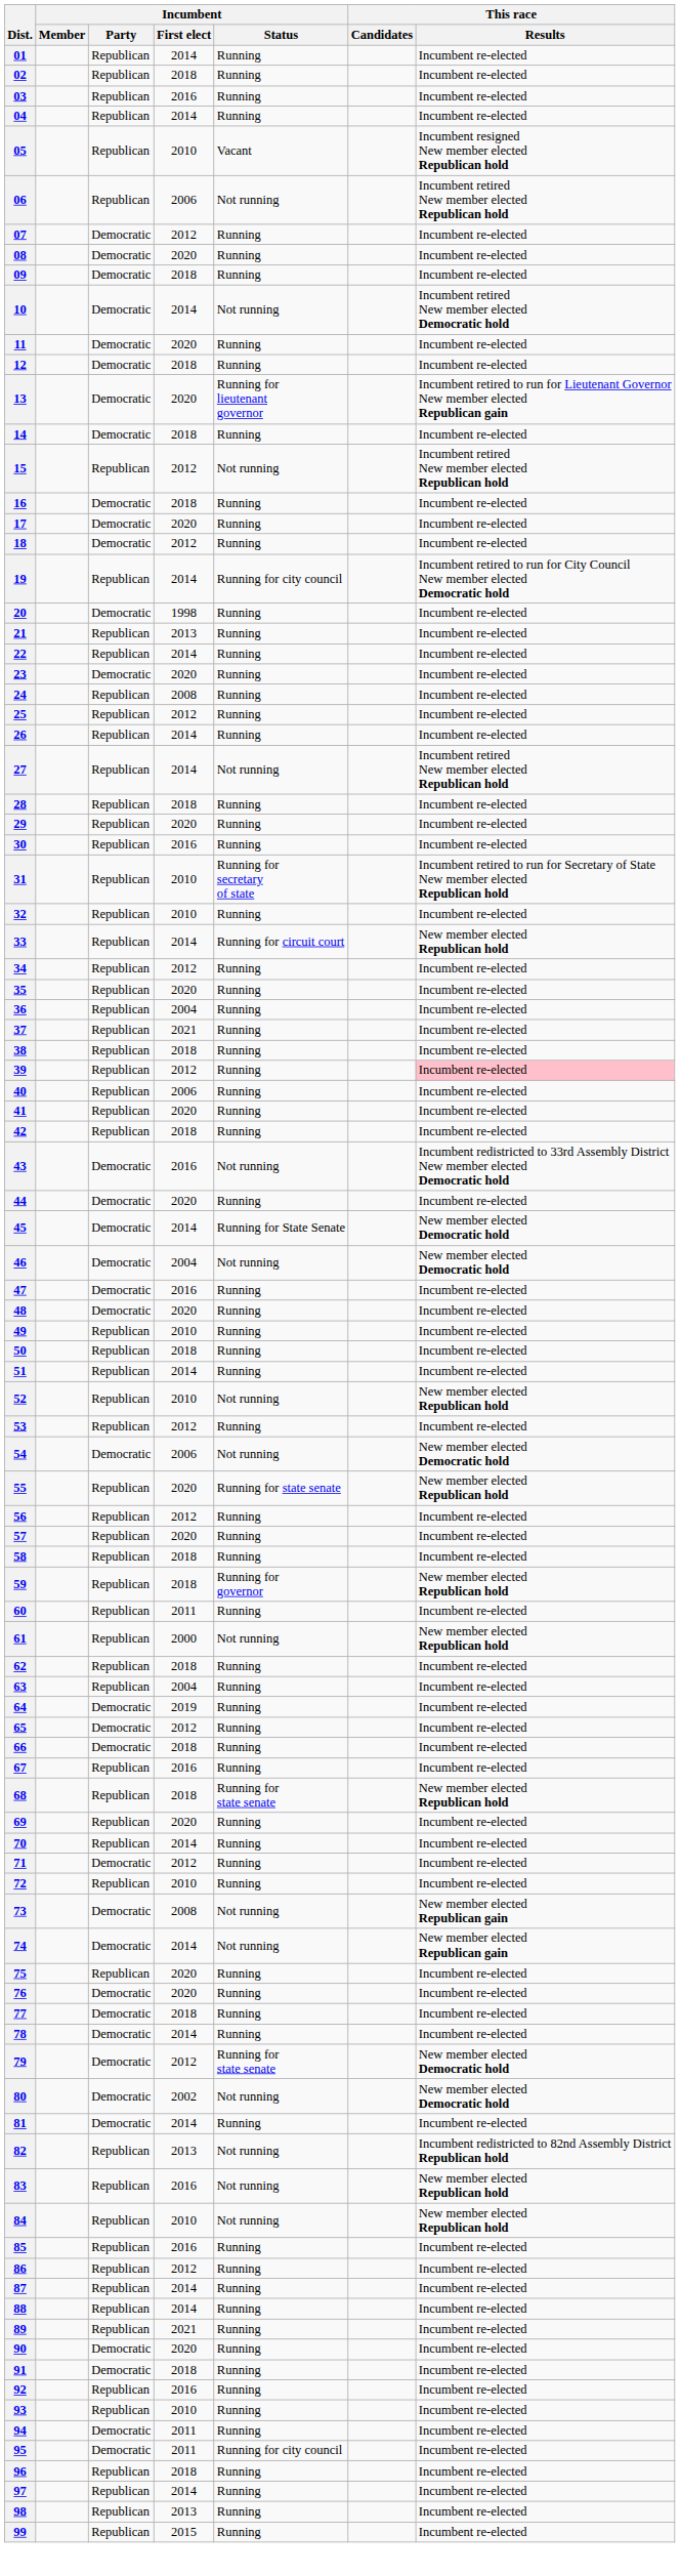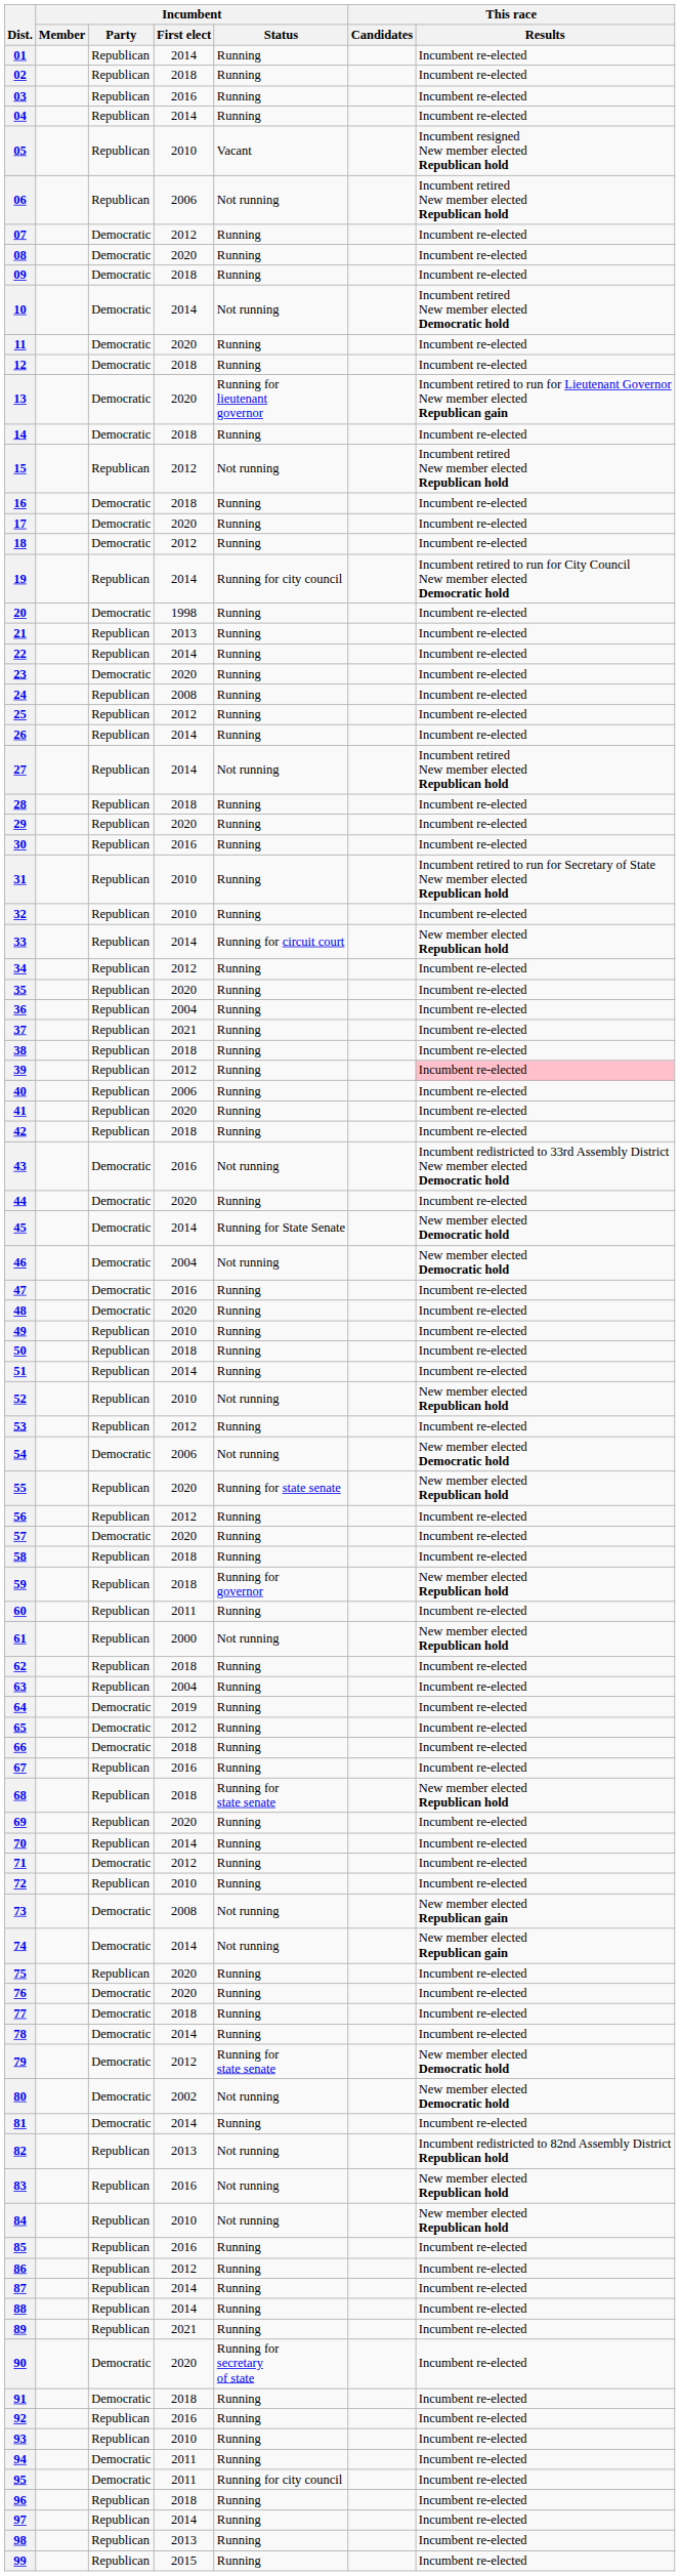 <table class="wikitable sortable">
 <tr valign=bottom>
 <th colspan=1 rowspan=2>Dist.</th>
 <th colspan=4>Incumbent</th>
 <th colspan=3>This race</th>
 </tr>
 <tr valign=bottom>
 <th>Member</th>
 <th>Party</th>
 <th>First elect</th>
 <th>Status</th>
 <th>Candidates</th>
 <th>Results</th>
 </tr>
 <tr>
 <th><a href='#'>01</a></th>
 <td></td>
 <td>Republican</td>
 <td align=center>2014</td>
 <td>Running</td>
 <td nowrap></td>
 <td>Incumbent re-elected</td>
 </tr>
 <tr>
 <th><a href='#'>02</a></th>
 <td></td>
 <td>Republican</td>
 <td align=center>2018</td>
 <td>Running</td>
 <td nowrap></td>
 <td>Incumbent re-elected</td>
 </tr>
 <tr>
 <th><a href='#'>03</a></th>
 <td></td>
 <td>Republican</td>
 <td align=center>2016</td>
 <td>Running</td>
 <td nowrap></td>
 <td>Incumbent re-elected</td>
 </tr>
 <tr>
 <th><a href='#'>04</a></th>
 <td></td>
 <td>Republican</td>
 <td align=center>2014</td>
 <td>Running</td>
 <td nowrap></td>
 <td>Incumbent re-elected</td>
 </tr>
 <tr>
 <th><a href='#'>05</a></th>
 <td></td>
 <td>Republican</td>
 <td align=center>2010</td>
 <td>Vacant</td>
 <td nowrap></td>
 <td>Incumbent resigned<br>New member elected<br><strong>Republican hold</strong></td>
 </tr>
 <tr>
 <th><a href='#'>06</a></th>
 <td></td>
 <td>Republican</td>
 <td align=center>2006</td>
 <td>Not running</td>
 <td nowrap></td>
 <td>Incumbent retired<br>New member elected<br><strong>Republican hold</strong></td>
 </tr>
 <tr>
 <th><a href='#'>07</a></th>
 <td></td>
 <td>Democratic</td>
 <td align=center>2012</td>
 <td>Running</td>
 <td nowrap></td>
 <td>Incumbent re-elected</td>
 </tr>
 <tr>
 <th><a href='#'>08</a></th>
 <td></td>
 <td>Democratic</td>
 <td align=center>2020</td>
 <td>Running</td>
 <td nowrap></td>
 <td>Incumbent re-elected</td>
 </tr>
 <tr>
 <th><a href='#'>09</a></th>
 <td></td>
 <td>Democratic</td>
 <td align=center>2018</td>
 <td>Running</td>
 <td nowrap></td>
 <td>Incumbent re-elected</td>
 </tr>
 <tr>
 <th><a href='#'>10</a></th>
 <td></td>
 <td>Democratic</td>
 <td align=center>2014</td>
 <td>Not running</td>
 <td nowrap></td>
 <td>Incumbent retired<br>New member elected<br><strong>Democratic hold</strong></td>
 </tr>
 <tr>
 <th><a href='#'>11</a></th>
 <td></td>
 <td>Democratic</td>
 <td align=center>2020</td>
 <td>Running</td>
 <td nowrap></td>
 <td>Incumbent re-elected</td>
 </tr>
 <tr>
 <th><a href='#'>12</a></th>
 <td></td>
 <td>Democratic</td>
 <td align=center>2018</td>
 <td>Running</td>
 <td nowrap></td>
 <td>Incumbent re-elected</td>
 </tr>
 <tr>
 <th><a href='#'>13</a></th>
 <td></td>
 <td>Democratic</td>
 <td align=center>2020</td>
 <td>Running for<br><a href='#'>lieutenant<br>governor</a></td>
 <td nowrap></td>
 <td>Incumbent retired to run for <a href='#'>Lieutenant Governor</a> <br>New member elected<br><strong>Republican gain</strong></td>
 </tr>
 <tr>
 <th><a href='#'>14</a></th>
 <td></td>
 <td>Democratic</td>
 <td align=center>2018</td>
 <td>Running</td>
 <td nowrap></td>
 <td>Incumbent re-elected</td>
 </tr>
 <tr>
 <th><a href='#'>15</a></th>
 <td></td>
 <td>Republican</td>
 <td align=center>2012</td>
 <td>Not running</td>
 <td nowrap></td>
 <td>Incumbent retired<br>New member elected<br><strong>Republican hold</strong></td>
 </tr>
 <tr>
 <th><a href='#'>16</a></th>
 <td></td>
 <td>Democratic</td>
 <td align=center>2018</td>
 <td>Running</td>
 <td nowrap></td>
 <td>Incumbent re-elected</td>
 </tr>
 <tr>
 <th><a href='#'>17</a></th>
 <td></td>
 <td>Democratic</td>
 <td align=center>2020</td>
 <td>Running</td>
 <td nowrap></td>
 <td>Incumbent re-elected</td>
 </tr>
 <tr>
 <th><a href='#'>18</a></th>
 <td></td>
 <td>Democratic</td>
 <td align=center>2012</td>
 <td>Running</td>
 <td nowrap></td>
 <td>Incumbent re-elected</td>
 </tr>
 <tr>
 <th><a href='#'>19</a></th>
 <td></td>
 <td>Republican</td>
 <td align=center>2014</td>
 <td>Running for city council</td>
 <td nowrap></td>
 <td>Incumbent retired to run for City Council<br>New member elected<br><strong>Democratic hold</strong></td>
 </tr>
 <tr>
 <th><a href='#'>20</a></th>
 <td></td>
 <td>Democratic</td>
 <td align=center>1998</td>
 <td>Running</td>
 <td nowrap></td>
 <td>Incumbent re-elected</td>
 </tr>
 <tr>
 <th><a href='#'>21</a></th>
 <td></td>
 <td>Republican</td>
 <td align=center>2013</td>
 <td>Running</td>
 <td nowrap></td>
 <td>Incumbent re-elected</td>
 </tr>
 <tr>
 <th><a href='#'>22</a></th>
 <td></td>
 <td>Republican</td>
 <td align=center>2014</td>
 <td>Running</td>
 <td nowrap></td>
 <td>Incumbent re-elected</td>
 </tr>
 <tr>
 <th><a href='#'>23</a></th>
 <td></td>
 <td>Democratic</td>
 <td align=center>2020</td>
 <td>Running</td>
 <td nowrap></td>
 <td>Incumbent re-elected</td>
 </tr>
 <tr>
 <th><a href='#'>24</a></th>
 <td></td>
 <td>Republican</td>
 <td align=center>2008</td>
 <td>Running</td>
 <td nowrap></td>
 <td>Incumbent re-elected</td>
 </tr>
 <tr>
 <th><a href='#'>25</a></th>
 <td></td>
 <td>Republican</td>
 <td align=center>2012</td>
 <td>Running</td>
 <td nowrap></td>
 <td>Incumbent re-elected</td>
 </tr>
 <tr>
 <th><a href='#'>26</a></th>
 <td></td>
 <td>Republican</td>
 <td align=center>2014</td>
 <td>Running</td>
 <td nowrap></td>
 <td>Incumbent re-elected</td>
 </tr>
 <tr>
 <th><a href='#'>27</a></th>
 <td></td>
 <td>Republican</td>
 <td align=center>2014</td>
 <td>Not running</td>
 <td nowrap></td>
 <td>Incumbent retired<br>New member elected<br><strong>Republican hold</strong></td>
 </tr>
 <tr>
 <th><a href='#'>28</a></th>
 <td></td>
 <td>Republican</td>
 <td align=center>2018</td>
 <td>Running</td>
 <td nowrap></td>
 <td>Incumbent re-elected</td>
 </tr>
 <tr>
 <th><a href='#'>29</a></th>
 <td></td>
 <td>Republican</td>
 <td align=center>2020</td>
 <td>Running</td>
 <td nowrap></td>
 <td>Incumbent re-elected</td>
 </tr>
 <tr>
 <th><a href='#'>30</a></th>
 <td></td>
 <td>Republican</td>
 <td align=center>2016</td>
 <td>Running</td>
 <td nowrap></td>
 <td>Incumbent re-elected</td>
 </tr>
 <tr>
 <th><a href='#'>31</a></th>
 <td></td>
 <td>Republican</td>
 <td align=center>2010</td>
-<td>Running for<br><a href='#'>secretary<br>of state</a></td>
+<td>Running</td>
 <td nowrap></td>
 <td>Incumbent retired to run for Secretary of State<br>New member elected<br><strong>Republican hold</strong></td>
 </tr>
 <tr>
 <th><a href='#'>32</a></th>
 <td></td>
 <td>Republican</td>
 <td align=center>2010</td>
 <td>Running</td>
 <td nowrap></td>
 <td>Incumbent re-elected</td>
 </tr>
 <tr>
 <th><a href='#'>33</a></th>
 <td></td>
 <td>Republican</td>
 <td align=center>2014</td>
 <td>Running for <a href='#'>circuit court</a></td>
 <td nowrap></td>
 <td>New member elected<br><strong>Republican hold</strong></td>
 </tr>
 <tr>
 <th><a href='#'>34</a></th>
 <td></td>
 <td>Republican</td>
 <td align=center>2012</td>
 <td>Running</td>
 <td nowrap></td>
 <td>Incumbent re-elected</td>
 </tr>
 <tr>
 <th><a href='#'>35</a></th>
 <td></td>
 <td>Republican</td>
 <td align=center>2020</td>
 <td>Running</td>
 <td nowrap></td>
 <td>Incumbent re-elected</td>
 </tr>
 <tr>
 <th><a href='#'>36</a></th>
 <td></td>
 <td>Republican</td>
 <td align=center>2004</td>
 <td>Running</td>
 <td nowrap></td>
 <td>Incumbent re-elected</td>
 </tr>
 <tr>
 <th><a href='#'>37</a></th>
 <td></td>
 <td>Republican</td>
 <td align=center>2021</td>
 <td>Running</td>
 <td nowrap></td>
 <td>Incumbent re-elected</td>
 </tr>
 <tr>
 <th><a href='#'>38</a></th>
 <td></td>
 <td>Republican</td>
 <td align=center>2018</td>
 <td>Running</td>
 <td nowrap></td>
 <td>Incumbent re-elected</td>
 </tr>
 <tr>
 <th><a href='#'>39</a></th>
 <td></td>
 <td>Republican</td>
 <td align=center>2012</td>
 <td>Running</td>
 <td nowrap></td>
 <td style="background: pink;">Incumbent re-elected</td>
 </tr>
 <tr>
 <th><a href='#'>40</a></th>
 <td></td>
 <td>Republican</td>
 <td align=center>2006</td>
 <td>Running</td>
 <td nowrap></td>
 <td>Incumbent re-elected</td>
 </tr>
 <tr>
 <th><a href='#'>41</a></th>
 <td></td>
 <td>Republican</td>
 <td align=center>2020</td>
 <td>Running</td>
 <td nowrap></td>
 <td>Incumbent re-elected</td>
 </tr>
 <tr>
 <th><a href='#'>42</a></th>
 <td></td>
 <td>Republican</td>
 <td align=center>2018 </td>
 <td>Running</td>
 <td nowrap></td>
 <td>Incumbent re-elected</td>
 </tr>
 <tr>
 <th><a href='#'>43</a></th>
 <td></td>
 <td>Democratic</td>
 <td align=center>2016</td>
 <td>Not running</td>
 <td nowrap></td>
 <td>Incumbent redistricted to 33rd Assembly District<br>New member elected<br><strong>Democratic hold</strong></td>
 </tr>
 <tr>
 <th><a href='#'>44</a></th>
 <td></td>
 <td>Democratic</td>
 <td align=center>2020</td>
 <td>Running</td>
 <td nowrap></td>
 <td>Incumbent re-elected</td>
 </tr>
 <tr>
 <th><a href='#'>45</a></th>
 <td></td>
 <td>Democratic</td>
 <td align=center>2014</td>
 <td>Running for State Senate</td>
 <td nowrap></td>
 <td>New member elected<br><strong>Democratic hold</strong></td>
 </tr>
 <tr>
 <th><a href='#'>46</a></th>
 <td></td>
 <td>Democratic</td>
 <td align=center>2004</td>
 <td>Not running</td>
 <td nowrap></td>
 <td>New member elected<br><strong>Democratic hold</strong></td>
 </tr>
 <tr>
 <th><a href='#'>47</a></th>
 <td></td>
 <td>Democratic</td>
 <td align=center>2016</td>
 <td>Running</td>
 <td nowrap></td>
 <td>Incumbent re-elected</td>
 </tr>
 <tr>
 <th><a href='#'>48</a></th>
 <td></td>
 <td>Democratic</td>
 <td align=center>2020</td>
 <td>Running</td>
 <td nowrap></td>
 <td>Incumbent re-elected</td>
 </tr>
 <tr>
 <th><a href='#'>49</a></th>
 <td></td>
 <td>Republican</td>
 <td align=center>2010</td>
 <td>Running</td>
 <td nowrap></td>
 <td>Incumbent re-elected</td>
 </tr>
 <tr>
 <th><a href='#'>50</a></th>
 <td></td>
 <td>Republican</td>
 <td align=center>2018</td>
 <td>Running</td>
 <td nowrap></td>
 <td>Incumbent re-elected</td>
 </tr>
 <tr>
 <th><a href='#'>51</a></th>
 <td></td>
 <td>Republican</td>
 <td align=center>2014</td>
 <td>Running</td>
 <td nowrap></td>
 <td>Incumbent re-elected</td>
 </tr>
 <tr>
 <th><a href='#'>52</a></th>
 <td></td>
 <td>Republican</td>
 <td align=center>2010</td>
 <td>Not running</td>
 <td nowrap></td>
 <td>New member elected<br><strong>Republican hold</strong></td>
 </tr>
 <tr>
 <th><a href='#'>53</a></th>
 <td></td>
 <td>Republican</td>
 <td align=center>2012</td>
 <td>Running</td>
 <td nowrap></td>
 <td>Incumbent re-elected</td>
 </tr>
 <tr>
 <th><a href='#'>54</a></th>
 <td></td>
 <td>Democratic</td>
 <td align=center>2006</td>
 <td>Not running</td>
 <td nowrap></td>
 <td>New member elected<br><strong>Democratic hold</strong></td>
 </tr>
 <tr>
 <th><a href='#'>55</a></th>
 <td></td>
 <td>Republican</td>
 <td align=center>2020</td>
 <td>Running for <a href='#'>state senate</a></td>
 <td nowrap></td>
 <td>New member elected<br><strong>Republican hold</strong></td>
 </tr>
 <tr>
 <th><a href='#'>56</a></th>
 <td></td>
 <td>Republican</td>
 <td align=center>2012</td>
 <td>Running</td>
 <td nowrap></td>
 <td>Incumbent re-elected</td>
 </tr>
 <tr>
 <th><a href='#'>57</a></th>
 <td></td>
-<td>Republican</td>
+<td>Democratic</td>
 <td align=center>2020</td>
 <td>Running</td>
 <td nowrap></td>
 <td>Incumbent re-elected</td>
 </tr>
 <tr>
 <th><a href='#'>58</a></th>
 <td></td>
 <td>Republican</td>
 <td align=center>2018</td>
 <td>Running</td>
 <td nowrap></td>
 <td>Incumbent re-elected</td>
 </tr>
 <tr>
 <th><a href='#'>59</a></th>
 <td></td>
 <td>Republican</td>
 <td align=center>2018</td>
 <td>Running for<br><a href='#'>governor</a></td>
 <td nowrap></td>
 <td>New member elected<br><strong>Republican hold</strong></td>
 </tr>
 <tr>
 <th><a href='#'>60</a></th>
 <td></td>
 <td>Republican</td>
 <td align=center>2011</td>
 <td>Running</td>
 <td nowrap></td>
 <td>Incumbent re-elected</td>
 </tr>
 <tr>
 <th><a href='#'>61</a></th>
 <td></td>
 <td>Republican</td>
 <td align=center>2000</td>
 <td>Not running</td>
 <td nowrap></td>
 <td>New member elected<br><strong>Republican hold</strong></td>
 </tr>
 <tr>
 <th><a href='#'>62</a></th>
 <td></td>
 <td>Republican</td>
 <td align=center>2018</td>
 <td>Running</td>
 <td nowrap></td>
 <td>Incumbent re-elected</td>
 </tr>
 <tr>
 <th><a href='#'>63</a></th>
 <td></td>
 <td>Republican</td>
 <td align=center>2004</td>
 <td>Running</td>
 <td nowrap></td>
 <td>Incumbent re-elected</td>
 </tr>
 <tr>
 <th><a href='#'>64</a></th>
 <td></td>
 <td>Democratic</td>
 <td align=center>2019</td>
 <td>Running</td>
 <td nowrap></td>
 <td>Incumbent re-elected</td>
 </tr>
 <tr>
 <th><a href='#'>65</a></th>
 <td></td>
 <td>Democratic</td>
 <td align=center>2012</td>
 <td>Running</td>
 <td nowrap></td>
 <td>Incumbent re-elected</td>
 </tr>
 <tr>
 <th><a href='#'>66</a></th>
 <td></td>
 <td>Democratic</td>
 <td align=center>2018</td>
 <td>Running</td>
 <td nowrap></td>
 <td>Incumbent re-elected</td>
 </tr>
 <tr>
 <th><a href='#'>67</a></th>
 <td></td>
 <td>Republican</td>
 <td align=center>2016</td>
 <td>Running</td>
 <td nowrap></td>
 <td>Incumbent re-elected</td>
 </tr>
 <tr>
 <th><a href='#'>68</a></th>
 <td></td>
 <td>Republican</td>
 <td align=center>2018</td>
 <td>Running for<br><a href='#'>state senate</a></td>
 <td nowrap></td>
 <td>New member elected<br><strong>Republican hold</strong></td>
 </tr>
 <tr>
 <th><a href='#'>69</a></th>
 <td></td>
 <td>Republican</td>
 <td align=center>2020</td>
 <td>Running</td>
 <td nowrap></td>
 <td>Incumbent re-elected</td>
 </tr>
 <tr>
 <th><a href='#'>70</a></th>
 <td></td>
 <td>Republican</td>
 <td align=center>2014</td>
 <td>Running</td>
 <td nowrap></td>
 <td>Incumbent re-elected</td>
 </tr>
 <tr>
 <th><a href='#'>71</a></th>
 <td></td>
 <td>Democratic</td>
 <td align=center>2012</td>
 <td>Running</td>
 <td nowrap></td>
 <td>Incumbent re-elected</td>
 </tr>
 <tr>
 <th><a href='#'>72</a></th>
 <td></td>
 <td>Republican</td>
 <td align=center>2010</td>
 <td>Running</td>
 <td nowrap></td>
 <td>Incumbent re-elected</td>
 </tr>
 <tr>
 <th><a href='#'>73</a></th>
 <td></td>
 <td>Democratic</td>
 <td align=center>2008</td>
 <td>Not running</td>
 <td nowrap></td>
 <td>New member elected<br><strong>Republican gain</strong></td>
 </tr>
 <tr>
 <th><a href='#'>74</a></th>
 <td></td>
 <td>Democratic</td>
 <td align=center>2014</td>
 <td>Not running</td>
 <td nowrap></td>
 <td>New member elected<br><strong>Republican gain</strong></td>
 </tr>
 <tr>
 <th><a href='#'>75</a></th>
 <td></td>
 <td>Republican</td>
 <td align=center>2020</td>
 <td>Running</td>
 <td nowrap></td>
 <td>Incumbent re-elected</td>
 </tr>
 <tr>
 <th><a href='#'>76</a></th>
 <td></td>
 <td>Democratic</td>
 <td align=center>2020</td>
 <td>Running</td>
 <td nowrap></td>
 <td>Incumbent re-elected</td>
 </tr>
 <tr>
 <th><a href='#'>77</a></th>
 <td></td>
 <td>Democratic</td>
 <td align=center>2018</td>
 <td>Running</td>
 <td nowrap></td>
 <td>Incumbent re-elected</td>
 </tr>
 <tr>
 <th><a href='#'>78</a></th>
 <td></td>
 <td>Democratic</td>
 <td align=center>2014</td>
 <td>Running</td>
 <td nowrap></td>
 <td>Incumbent re-elected</td>
 </tr>
 <tr>
 <th><a href='#'>79</a></th>
 <td></td>
 <td>Democratic</td>
 <td align=center>2012</td>
 <td>Running for<br><a href='#'>state senate</a></td>
 <td nowrap></td>
 <td>New member elected<br><strong>Democratic hold</strong></td>
 </tr>
 <tr>
 <th><a href='#'>80</a></th>
 <td></td>
 <td>Democratic</td>
 <td align=center>2002</td>
 <td>Not running</td>
 <td nowrap></td>
 <td>New member elected<br><strong>Democratic hold</strong></td>
 </tr>
 <tr>
 <th><a href='#'>81</a></th>
 <td></td>
 <td>Democratic</td>
 <td align=center>2014</td>
 <td>Running</td>
 <td nowrap></td>
 <td>Incumbent re-elected</td>
 </tr>
 <tr>
 <th><a href='#'>82</a></th>
 <td></td>
 <td>Republican</td>
 <td align=center>2013</td>
 <td>Not running</td>
 <td nowrap></td>
 <td>Incumbent redistricted to 82nd Assembly District<br><strong>Republican hold</strong></td>
 </tr>
 <tr>
 <th><a href='#'>83</a></th>
 <td></td>
 <td>Republican</td>
 <td align=center>2016</td>
 <td>Not running</td>
 <td nowrap></td>
 <td>New member elected<br><strong>Republican hold</strong></td>
 </tr>
 <tr>
 <th><a href='#'>84</a></th>
 <td></td>
 <td>Republican</td>
 <td align=center>2010</td>
 <td>Not running</td>
 <td nowrap></td>
 <td>New member elected<br><strong>Republican hold</strong></td>
 </tr>
 <tr>
 <th><a href='#'>85</a></th>
 <td></td>
 <td>Republican</td>
 <td align=center>2016</td>
 <td>Running</td>
 <td nowrap></td>
 <td>Incumbent re-elected</td>
 </tr>
 <tr>
 <th><a href='#'>86</a></th>
 <td></td>
 <td>Republican</td>
 <td align=center>2012</td>
 <td>Running</td>
 <td nowrap></td>
 <td>Incumbent re-elected</td>
 </tr>
 <tr>
 <th><a href='#'>87</a></th>
 <td></td>
 <td>Republican</td>
 <td align=center>2014</td>
 <td>Running</td>
 <td nowrap></td>
 <td>Incumbent re-elected</td>
 </tr>
 <tr>
 <th><a href='#'>88</a></th>
 <td></td>
 <td>Republican</td>
 <td align=center>2014</td>
 <td>Running</td>
 <td nowrap></td>
 <td>Incumbent re-elected</td>
 </tr>
 <tr>
 <th><a href='#'>89</a></th>
 <td></td>
 <td>Republican</td>
 <td align=center>2021</td>
 <td>Running</td>
 <td nowrap></td>
 <td>Incumbent re-elected</td>
 </tr>
 <tr>
 <th><a href='#'>90</a></th>
 <td></td>
 <td>Democratic</td>
 <td align=center>2020</td>
-<td>Running</td>
+<td>Running for<br><a href='#'>secretary<br>of state</a></td>
 <td nowrap></td>
 <td>Incumbent re-elected</td>
 </tr>
 <tr>
 <th><a href='#'>91</a></th>
 <td></td>
 <td>Democratic</td>
 <td align=center>2018</td>
 <td>Running</td>
 <td nowrap></td>
 <td>Incumbent re-elected</td>
 </tr>
 <tr>
 <th><a href='#'>92</a></th>
 <td></td>
 <td>Republican</td>
 <td align=center>2016</td>
 <td>Running</td>
 <td nowrap></td>
 <td>Incumbent re-elected</td>
 </tr>
 <tr>
 <th><a href='#'>93</a></th>
 <td></td>
 <td>Republican</td>
 <td align=center>2010</td>
 <td>Running</td>
 <td nowrap></td>
 <td>Incumbent re-elected</td>
 </tr>
 <tr>
 <th><a href='#'>94</a></th>
 <td></td>
 <td>Democratic</td>
 <td align=center>2011</td>
 <td>Running</td>
 <td nowrap></td>
 <td>Incumbent re-elected</td>
 </tr>
 <tr>
 <th><a href='#'>95</a></th>
 <td></td>
 <td>Democratic</td>
 <td align=center>2011</td>
 <td>Running for city council</td>
 <td nowrap></td>
 <td>Incumbent re-elected</td>
 </tr>
 <tr>
 <th><a href='#'>96</a></th>
 <td></td>
 <td>Republican</td>
 <td align=center>2018</td>
 <td>Running</td>
 <td nowrap></td>
 <td>Incumbent re-elected</td>
 </tr>
 <tr>
 <th><a href='#'>97</a></th>
 <td></td>
 <td>Republican</td>
 <td align=center>2014</td>
 <td>Running</td>
 <td nowrap></td>
 <td>Incumbent re-elected</td>
 </tr>
 <tr>
 <th><a href='#'>98</a></th>
 <td></td>
 <td>Republican</td>
 <td align=center>2013</td>
 <td>Running</td>
 <td nowrap></td>
 <td>Incumbent re-elected</td>
 </tr>
 <tr>
 <th><a href='#'>99</a></th>
 <td></td>
 <td>Republican</td>
 <td align=center>2015</td>
 <td>Running</td>
 <td nowrap></td>
 <td>Incumbent re-elected</td>
 </tr>
 </table>
